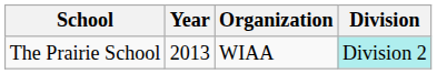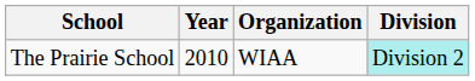 <table class="wikitable">
 <tr>
 <th>School</th>
 <th>Year</th>
 <th>Organization</th>
 <th>Division</th>
 </tr>
 <tr>
 <td>The Prairie School</td>
-<td>2013</td>
+<td>2010</td>
 <td>WIAA</td>
 <td style="background: paleturquoise;">Division 2</td>
 </tr>
 </table>
